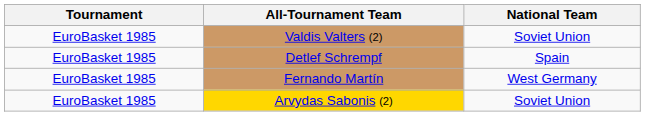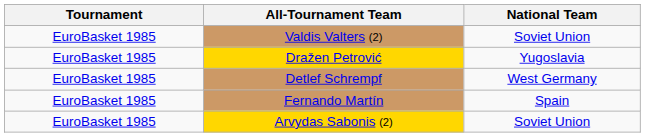 <table class="wikitable sortable" style="text-align:center; width: 60%">
 <tr>
 <th>Tournament</th>
 <th>All-Tournament Team</th>
 <th>National Team</th>
 </tr>
 <tr>
 <td><a href='#'>EuroBasket 1985</a></td>
 <td bgcolor="#cc9966"> <a href='#'>Valdis Valters</a> <small>(2)</small></td>
 <td> <a href='#'>Soviet Union</a></td>
 </tr>
 <tr>
 <td><a href='#'>EuroBasket 1985</a></td>
+<td bgcolor="#FFD700"> <a href='#'>Dražen Petrović</a></td>
+<td> <a href='#'>Yugoslavia</a></td>
+</tr>
+<tr>
+<td><a href='#'>EuroBasket 1985</a></td>
 <td bgcolor="#cc9966"> <a href='#'>Detlef Schrempf</a></td>
-<td> <a href='#'>Spain</a></td>
+<td> <a href='#'>West Germany</a></td>
 </tr>
 <tr>
 <td><a href='#'>EuroBasket 1985</a></td>
 <td bgcolor="#cc9966"> <a href='#'>Fernando Martín</a></td>
-<td> <a href='#'>West Germany</a></td>
+<td> <a href='#'>Spain</a></td>
 </tr>
 <tr>
 <td><a href='#'>EuroBasket 1985</a></td>
 <td bgcolor="#FFD700"> <a href='#'>Arvydas Sabonis</a> <small>(2)</small></td>
 <td> <a href='#'>Soviet Union</a></td>
 </tr>
 </table>
